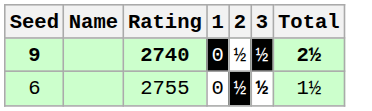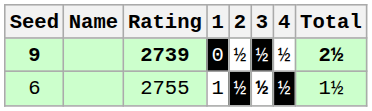 <table class="wikitable">
 <tr>
 <th>Seed</th>
 <th>Name</th>
 <th>Rating</th>
 <th>1</th>
 <th>2</th>
 <th>3</th>
+<th>4</th>
 <th>Total</th>
 </tr>
 <tr align=center style="background:#ccffcc;">
 <td><strong>9</strong></td>
 <td align=left></td>
-<td><strong>2740</strong></td>
+<td><strong>2739</strong></td>
 <td style="background:black; color:white">0</td>
 <td style="background:white; color:black">½</td>
 <td style="background:black; color:white">½</td>
+<td style="background:white; color:black">½</td>
 <td><strong>2½</strong></td>
 </tr>
 <tr align=center style="background:#ccffcc;">
 <td>6</td>
 <td align=left></td>
 <td>2755</td>
-<td style="background:white; color:black">0</td>
+<td style="background:white; color:black">1</td>
 <td style="background:black; color:white">½</td>
 <td style="background:white; color:black"><strong>½</strong></td>
+<td style="background:black; color:white">½</td>
 <td>1½</td>
 </tr>
 </table>
